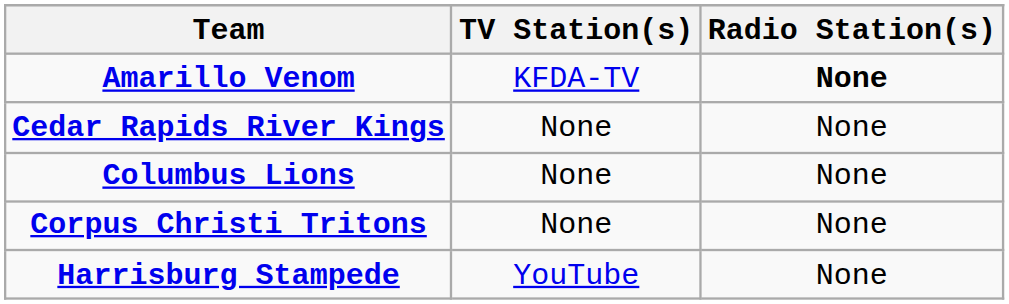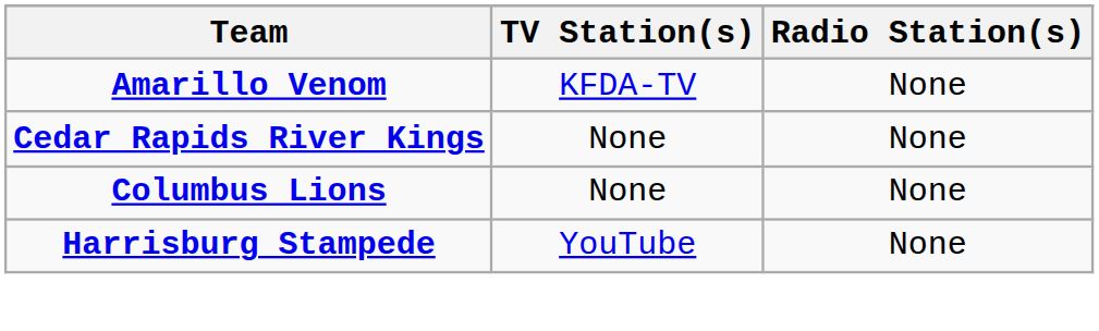 <table class="wikitable" style="text-align:center">
 <tr>
 </tr>
 <tr>
 <th>Team</th>
 <th>TV Station(s)</th>
 <th>Radio Station(s)</th>
 </tr>
 <tr>
 <td><strong><a href='#'>Amarillo Venom</a></strong></td>
 <td><a href='#'>KFDA-TV</a></td>
-<td><strong>None</strong></td>
+<td>None</td>
 </tr>
 <tr>
 <td><strong><a href='#'>Cedar Rapids River Kings</a></strong></td>
 <td>None</td>
 <td>None</td>
 </tr>
 <tr>
 <td><strong><a href='#'>Columbus Lions</a></strong></td>
 <td>None</td>
 <td>None</td>
 </tr>
 <tr>
-<td><strong><a href='#'>Corpus Christi Tritons</a></strong></td>
-<td>None</td>
-<td>None</td>
-</tr>
-<tr>
 <td><strong><a href='#'>Harrisburg Stampede</a></strong></td>
 <td><a href='#'>YouTube</a></td>
 <td>None</td>
 </tr>
 </table>
